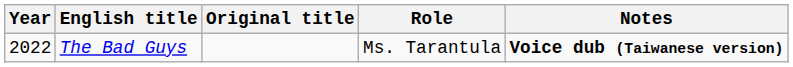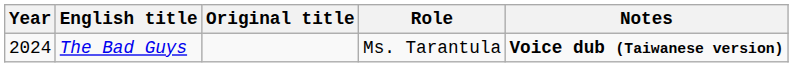 <table class="wikitable sortable">
 <tr>
 <th>Year</th>
 <th>English title</th>
 <th>Original title</th>
 <th>Role</th>
 <th class="unsortable">Notes</th>
 </tr>
 <tr>
-<td>2022</td>
+<td>2024</td>
 <td><em><a href='#'>The Bad Guys</a></em></td>
 <td></td>
 <td>Ms. Tarantula</td>
 <td><strong>Voice dub <small>(Taiwanese version)</small></strong></td>
 </tr>
 </table>
